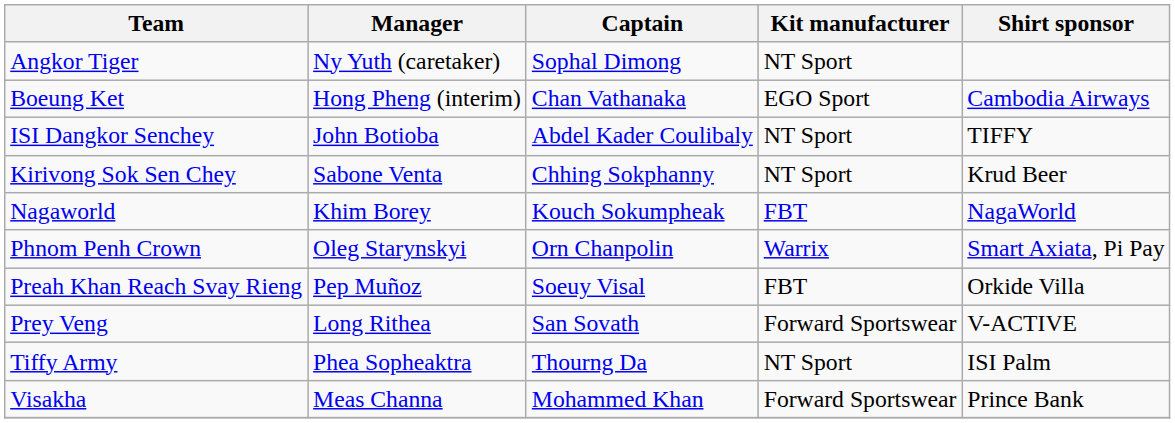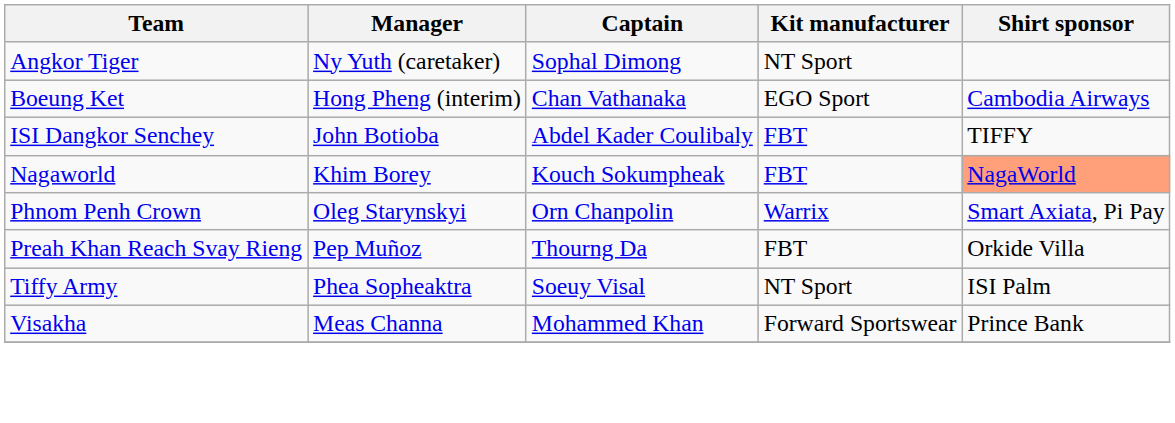 <table class="wikitable sortable" style="text-align: left;">
 <tr>
 <th>Team</th>
 <th>Manager</th>
 <th>Captain</th>
 <th>Kit manufacturer</th>
 <th>Shirt sponsor</th>
 </tr>
 <tr>
 <td><a href='#'>Angkor Tiger</a></td>
 <td> <a href='#'>Ny Yuth</a> (caretaker)</td>
 <td> <a href='#'>Sophal Dimong</a></td>
 <td> NT Sport</td>
 <td></td>
 </tr>
 <tr>
 <td><a href='#'>Boeung Ket</a></td>
 <td> <a href='#'>Hong Pheng</a> (interim)</td>
 <td> <a href='#'>Chan Vathanaka</a></td>
 <td> EGO Sport</td>
 <td><a href='#'>Cambodia Airways</a></td>
 </tr>
 <tr>
 <td><a href='#'>ISI Dangkor Senchey</a></td>
 <td> <a href='#'>John Botioba</a></td>
 <td> <a href='#'>Abdel Kader Coulibaly</a></td>
-<td> NT Sport</td>
+<td> <a href='#'>FBT</a></td>
 <td>TIFFY</td>
-</tr>
-<tr>
-<td><a href='#'>Kirivong Sok Sen Chey</a></td>
-<td> <a href='#'>Sabone Venta</a></td>
-<td> <a href='#'>Chhing Sokphanny</a></td>
-<td> NT Sport</td>
-<td>Krud Beer</td>
 </tr>
 <tr>
 <td><a href='#'>Nagaworld</a></td>
 <td> <a href='#'>Khim Borey</a></td>
 <td> <a href='#'>Kouch Sokumpheak</a></td>
 <td> <a href='#'>FBT</a></td>
-<td><a href='#'>NagaWorld</a></td>
+<td style="background: lightsalmon;"><a href='#'>NagaWorld</a></td>
 </tr>
 <tr>
 <td><a href='#'>Phnom Penh Crown</a></td>
 <td> <a href='#'>Oleg Starynskyi</a></td>
 <td> <a href='#'>Orn Chanpolin</a></td>
 <td> <a href='#'>Warrix</a></td>
 <td><a href='#'>Smart Axiata</a>, Pi Pay</td>
 </tr>
 <tr>
 <td><a href='#'>Preah Khan Reach Svay Rieng</a></td>
 <td> <a href='#'>Pep Muñoz</a></td>
-<td> <a href='#'>Soeuy Visal</a></td>
+<td> <a href='#'>Thourng Da</a></td>
 <td> FBT</td>
 <td>Orkide Villa</td>
 </tr>
 <tr>
-<td><a href='#'>Prey Veng</a></td>
-<td> <a href='#'>Long Rithea</a></td>
-<td> <a href='#'>San Sovath</a></td>
-<td> Forward Sportswear</td>
-<td>V-ACTIVE</td>
-</tr>
-<tr>
 <td><a href='#'>Tiffy Army</a></td>
 <td> <a href='#'>Phea Sopheaktra</a></td>
-<td> <a href='#'>Thourng Da</a></td>
+<td> <a href='#'>Soeuy Visal</a></td>
 <td> NT Sport</td>
 <td>ISI Palm</td>
 </tr>
 <tr>
 <td><a href='#'>Visakha</a></td>
 <td> <a href='#'>Meas Channa</a></td>
 <td> <a href='#'>Mohammed Khan</a></td>
 <td> Forward Sportswear</td>
 <td>Prince Bank</td>
 </tr>
 <tr>
 </tr>
 </table>
